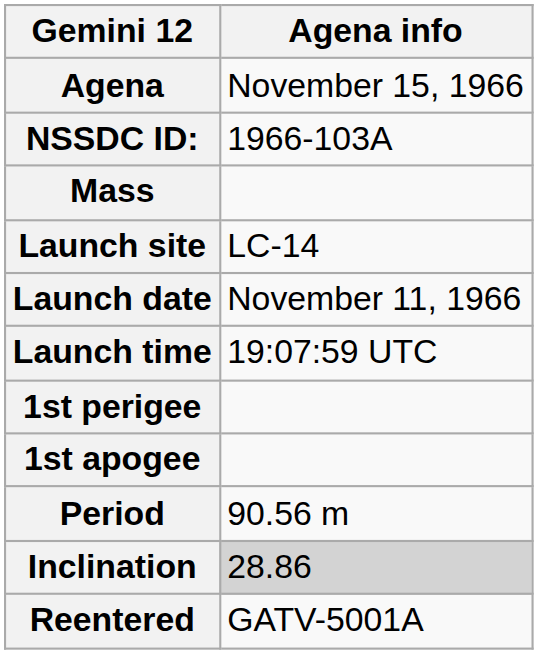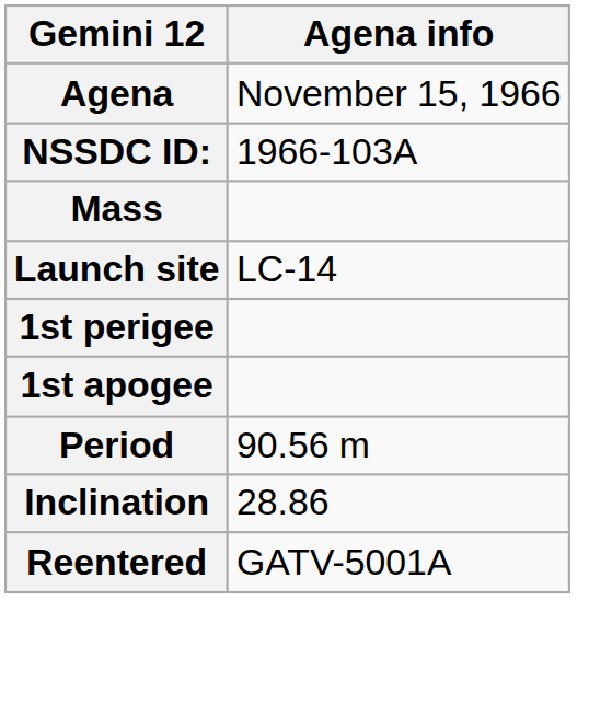 <table class="wikitable plainrowheaders">
 <tr>
 <th scope="col">Gemini 12</th>
 <th scope="col">Agena info</th>
 </tr>
 <tr>
 <th scope="row">Agena</th>
 <td>November 15, 1966</td>
 </tr>
 <tr>
 <th scope="row">NSSDC ID:</th>
 <td>1966-103A</td>
 </tr>
 <tr>
 <th scope="row">Mass</th>
 <td></td>
 </tr>
 <tr>
 <th scope="row">Launch site</th>
 <td>LC-14</td>
 </tr>
 <tr>
-<th scope="row">Launch date</th>
-<td>November 11, 1966</td>
-</tr>
-<tr>
-<th scope="row">Launch time</th>
-<td>19:07:59 UTC</td>
-</tr>
-<tr>
 <th scope="row">1st perigee</th>
 <td></td>
 </tr>
 <tr>
 <th scope="row">1st apogee</th>
 <td></td>
 </tr>
 <tr>
 <th scope="row">Period</th>
 <td>90.56 m</td>
 </tr>
 <tr>
 <th scope="row">Inclination</th>
-<td style="background: lightgrey;">28.86</td>
+<td>28.86</td>
 </tr>
 <tr>
 <th scope="row">Reentered</th>
 <td>GATV-5001A</td>
 </tr>
 </table>
